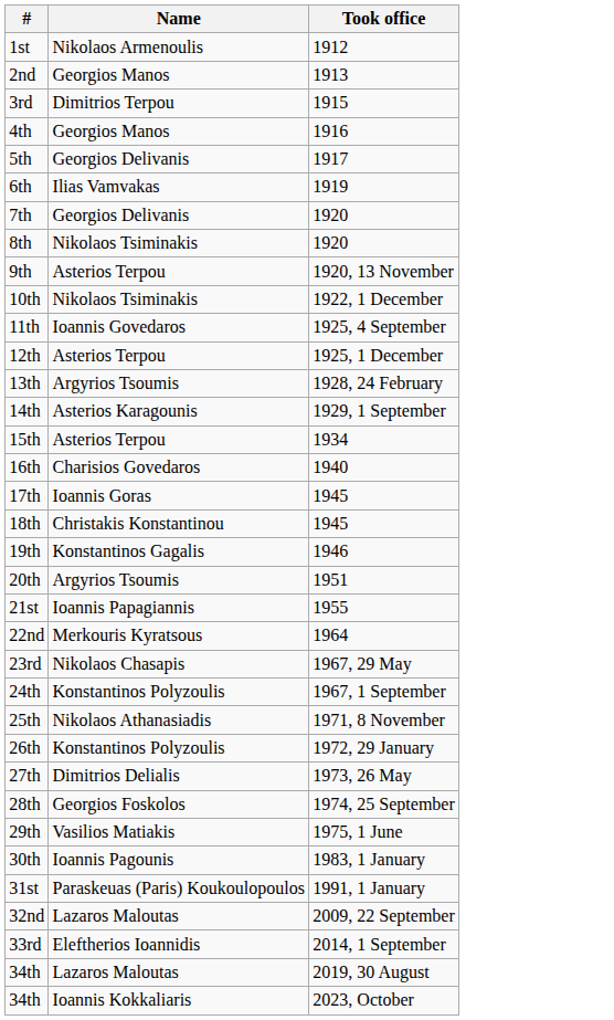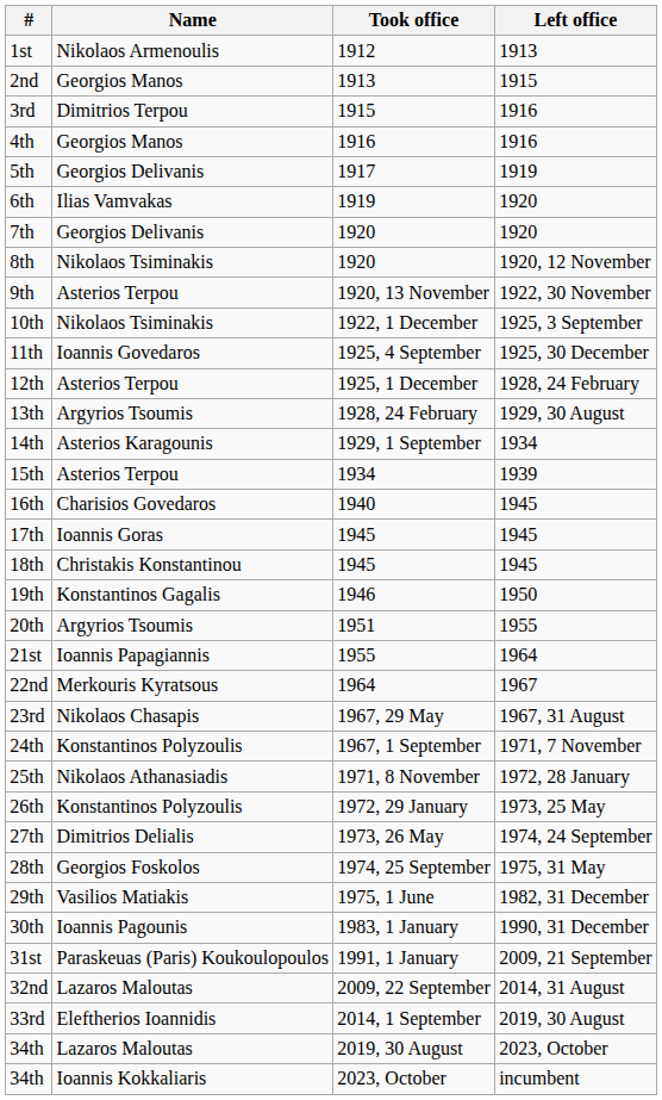 <table class="wikitable">
 <tr>
 <th>#</th>
 <th>Name</th>
 <th>Took office</th>
+<th>Left office</th>
 </tr>
 <tr>
 <td>1st</td>
 <td>Nikolaos Armenoulis</td>
 <td>1912</td>
+<td>1913</td>
 </tr>
 <tr>
 <td>2nd</td>
 <td>Georgios Manos</td>
 <td>1913</td>
+<td>1915</td>
 </tr>
 <tr>
 <td>3rd</td>
 <td>Dimitrios Terpou</td>
 <td>1915</td>
+<td>1916</td>
 </tr>
 <tr>
 <td>4th</td>
 <td>Georgios Manos</td>
+<td>1916</td>
 <td>1916</td>
 </tr>
 <tr>
 <td>5th</td>
 <td>Georgios Delivanis</td>
 <td>1917</td>
+<td>1919</td>
 </tr>
 <tr>
 <td>6th</td>
 <td>Ilias Vamvakas</td>
 <td>1919</td>
+<td>1920</td>
 </tr>
 <tr>
 <td>7th</td>
 <td>Georgios Delivanis</td>
+<td>1920</td>
 <td>1920</td>
 </tr>
 <tr>
 <td>8th</td>
 <td>Nikolaos Tsiminakis</td>
 <td>1920</td>
+<td>1920, 12 November</td>
 </tr>
 <tr>
 <td>9th</td>
 <td>Asterios Terpou</td>
 <td>1920, 13 November</td>
+<td>1922, 30 November</td>
 </tr>
 <tr>
 <td>10th</td>
 <td>Nikolaos Tsiminakis</td>
 <td>1922, 1 December</td>
+<td>1925, 3 September</td>
 </tr>
 <tr>
 <td>11th</td>
 <td>Ioannis Govedaros</td>
 <td>1925, 4 September</td>
+<td>1925, 30 December</td>
 </tr>
 <tr>
 <td>12th</td>
 <td>Asterios Terpou</td>
 <td>1925, 1 December</td>
+<td>1928, 24 February</td>
 </tr>
 <tr>
 <td>13th</td>
 <td>Argyrios Tsoumis</td>
 <td>1928, 24 February</td>
+<td>1929, 30 August</td>
 </tr>
 <tr>
 <td>14th</td>
 <td>Asterios Karagounis</td>
 <td>1929, 1 September</td>
+<td>1934</td>
 </tr>
 <tr>
 <td>15th</td>
 <td>Asterios Terpou</td>
 <td>1934</td>
+<td>1939</td>
 </tr>
 <tr>
 <td>16th</td>
 <td>Charisios Govedaros</td>
 <td>1940</td>
+<td>1945</td>
 </tr>
 <tr>
 <td>17th</td>
 <td>Ioannis Goras</td>
+<td>1945</td>
 <td>1945</td>
 </tr>
 <tr>
 <td>18th</td>
 <td>Christakis Konstantinou</td>
 <td>1945</td>
+<td>1945</td>
 </tr>
 <tr>
 <td>19th</td>
 <td>Konstantinos Gagalis</td>
 <td>1946</td>
+<td>1950</td>
 </tr>
 <tr>
 <td>20th</td>
 <td>Argyrios Tsoumis</td>
 <td>1951</td>
+<td>1955</td>
 </tr>
 <tr>
 <td>21st</td>
 <td>Ioannis Papagiannis</td>
 <td>1955</td>
+<td>1964</td>
 </tr>
 <tr>
 <td>22nd</td>
 <td>Merkouris Kyratsous</td>
 <td>1964</td>
+<td>1967</td>
 </tr>
 <tr>
 <td>23rd</td>
 <td>Nikolaos Chasapis</td>
 <td>1967, 29 May</td>
+<td>1967, 31 August</td>
 </tr>
 <tr>
 <td>24th</td>
 <td>Konstantinos Polyzoulis</td>
 <td>1967, 1 September</td>
+<td>1971, 7 November</td>
 </tr>
 <tr>
 <td>25th</td>
 <td>Nikolaos Athanasiadis</td>
 <td>1971, 8 November</td>
+<td>1972, 28 January</td>
 </tr>
 <tr>
 <td>26th</td>
 <td>Konstantinos Polyzoulis</td>
 <td>1972, 29 January</td>
+<td>1973, 25 May</td>
 </tr>
 <tr>
 <td>27th</td>
 <td>Dimitrios Delialis</td>
 <td>1973, 26 May</td>
+<td>1974, 24 September</td>
 </tr>
 <tr>
 <td>28th</td>
 <td>Georgios Foskolos</td>
 <td>1974, 25 September</td>
+<td>1975, 31 May</td>
 </tr>
 <tr>
 <td>29th</td>
 <td>Vasilios Matiakis</td>
 <td>1975, 1 June</td>
+<td>1982, 31 December</td>
 </tr>
 <tr>
 <td>30th</td>
 <td>Ioannis Pagounis</td>
 <td>1983, 1 January</td>
+<td>1990, 31 December</td>
 </tr>
 <tr>
 <td>31st</td>
 <td>Paraskeuas (Paris) Koukoulopoulos</td>
 <td>1991, 1 January</td>
+<td>2009, 21 September</td>
 </tr>
 <tr>
 <td>32nd</td>
 <td>Lazaros Maloutas</td>
 <td>2009, 22 September</td>
+<td>2014, 31 August</td>
 </tr>
 <tr>
 <td>33rd</td>
 <td>Eleftherios Ioannidis</td>
 <td>2014, 1 September</td>
+<td>2019, 30 August</td>
 </tr>
 <tr>
 <td>34th</td>
 <td>Lazaros Maloutas</td>
 <td>2019, 30 August</td>
+<td>2023, October</td>
 </tr>
 <tr>
 <td>34th</td>
 <td>Ioannis Kokkaliaris</td>
 <td>2023, October</td>
+<td>incumbent</td>
 </tr>
 </table>
